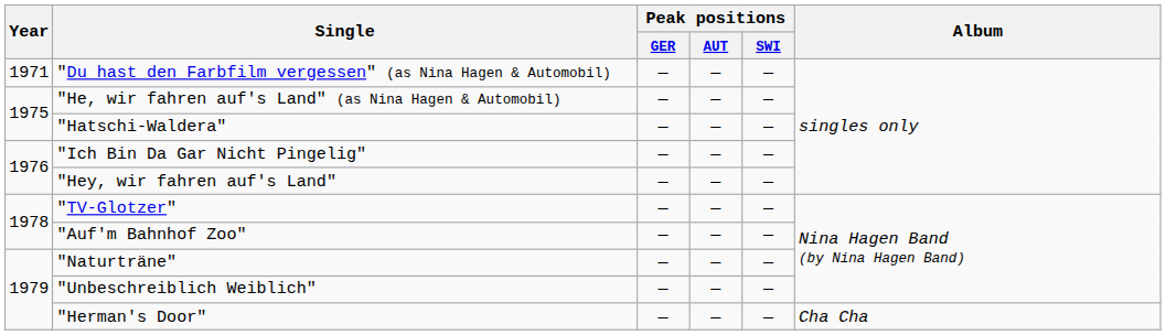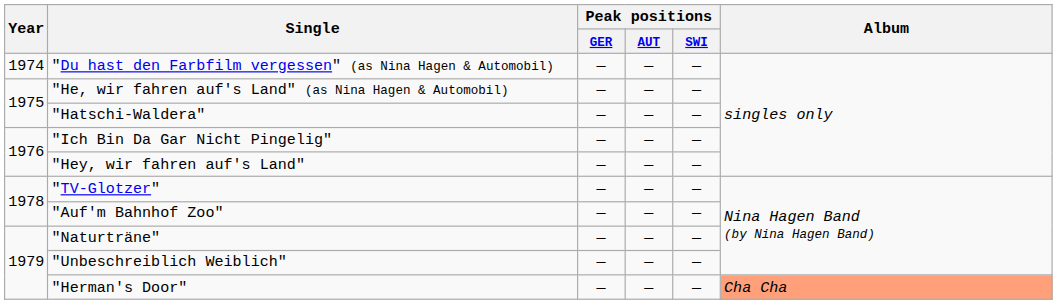 <table class="wikitable">
 <tr>
 <th rowspan="2">Year</th>
 <th rowspan="2" width="450">Single</th>
 <th colspan="3">Peak positions</th>
 <th rowspan="2" width="280">Album</th>
 </tr>
 <tr>
 <th width="35"><small><a href='#'>GER</a></small></th>
 <th width="35"><small><a href='#'>AUT</a></small></th>
 <th width="35"><small><a href='#'>SWI</a></small></th>
 </tr>
 <tr>
-<td align="center" rowspan="1">1971</td>
+<td align="center" rowspan="1">1974</td>
 <td align="left" valign="top">"<a href='#'>Du hast den Farbfilm vergessen</a>" <small>(as Nina Hagen & Automobil)</small></td>
 <td align="center">—</td>
 <td align="center">—</td>
 <td align="center">—</td>
 <td align="left" rowspan="5"><em>singles only</em></td>
 </tr>
 <tr>
 <td align="center" rowspan="2">1975</td>
 <td align="left" valign="top">"He, wir fahren auf's Land" <small>(as Nina Hagen & Automobil)</small></td>
 <td align="center">—</td>
 <td align="center">—</td>
 <td align="center">—</td>
 </tr>
 <tr>
 <td align="left" valign="top">"Hatschi-Waldera"</td>
 <td align="center">—</td>
 <td align="center">—</td>
 <td align="center">—</td>
 </tr>
 <tr>
 <td align="center" rowspan="2">1976</td>
 <td align="left" valign="top">"Ich Bin Da Gar Nicht Pingelig"</td>
 <td align="center">—</td>
 <td align="center">—</td>
 <td align="center">—</td>
 </tr>
 <tr>
 <td align="left" valign="top">"Hey, wir fahren auf's Land"</td>
 <td align="center">—</td>
 <td align="center">—</td>
 <td align="center">—</td>
 </tr>
 <tr>
 <td align="center" rowspan="2">1978</td>
 <td align="left" valign="top">"<a href='#'>TV-Glotzer</a>"</td>
 <td align="center">—</td>
 <td align="center">—</td>
 <td align="center">—</td>
 <td align="left" rowspan="4"><em>Nina Hagen Band</em><small><br><em>(by Nina Hagen Band)</em></small></td>
 </tr>
 <tr>
 <td align="left" valign="top">"Auf'm Bahnhof Zoo"</td>
 <td align="center">—</td>
 <td align="center">—</td>
 <td align="center">—</td>
 </tr>
 <tr>
 <td align="center" rowspan="3">1979</td>
 <td align="left" valign="top">"Naturträne"</td>
 <td align="center">—</td>
 <td align="center">—</td>
 <td align="center">—</td>
 </tr>
 <tr>
 <td align="left" valign="top">"Unbeschreiblich Weiblich"</td>
 <td align="center">—</td>
 <td align="center">—</td>
 <td align="center">—</td>
 </tr>
 <tr>
 <td align="left" valign="top">"Herman's Door"</td>
 <td align="center">—</td>
 <td align="center">—</td>
 <td align="center">—</td>
-<td align="left" rowspan="1"><em>Cha Cha</em></td>
+<td align="left" rowspan="1" style="background: lightsalmon;"><em>Cha Cha</em></td>
 </tr>
 </table>
